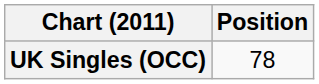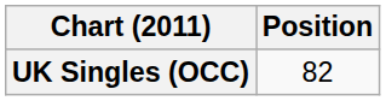 <table class="wikitable plainrowheaders" style="text-align:center">
 <tr>
 <th scope="col">Chart (2011)</th>
 <th scope="col">Position</th>
 </tr>
 <tr>
 <th scope="row">UK Singles (OCC)</th>
-<td>78</td>
+<td>82</td>
 </tr>
 </table>
